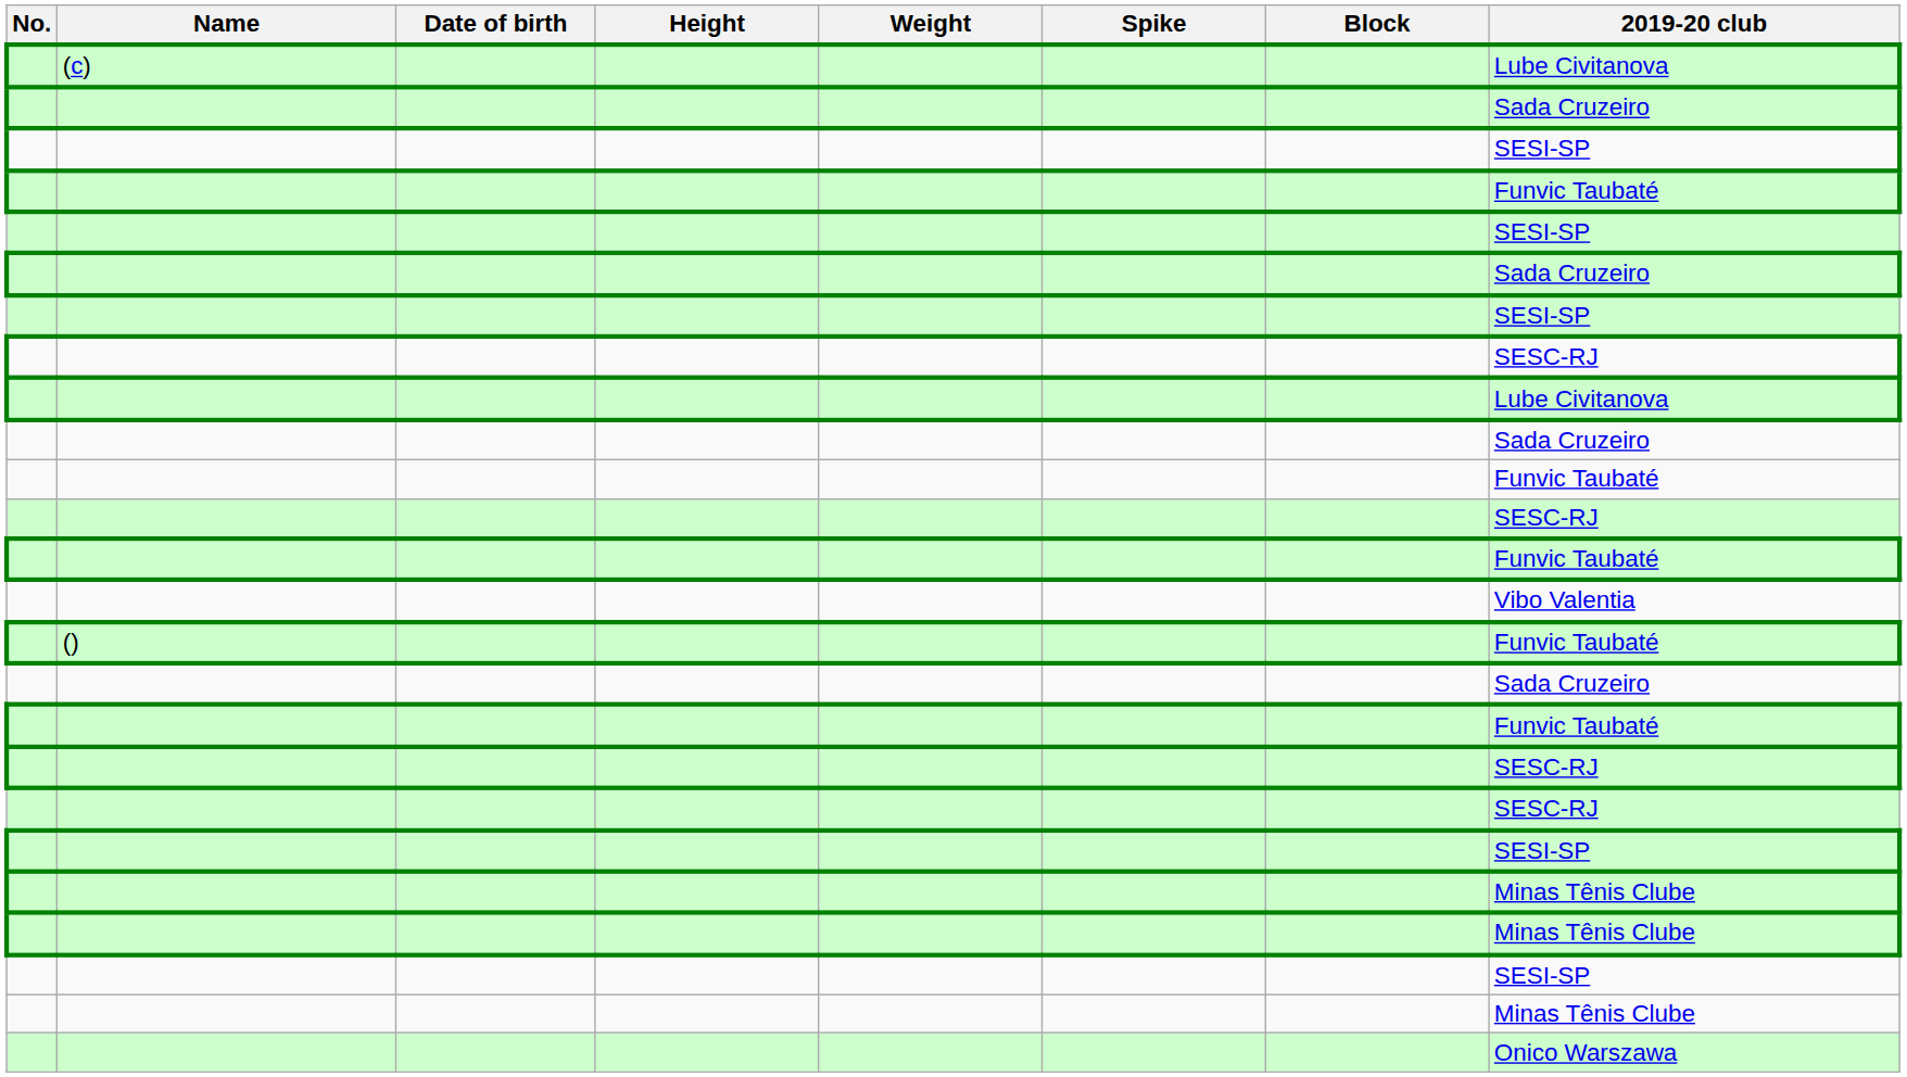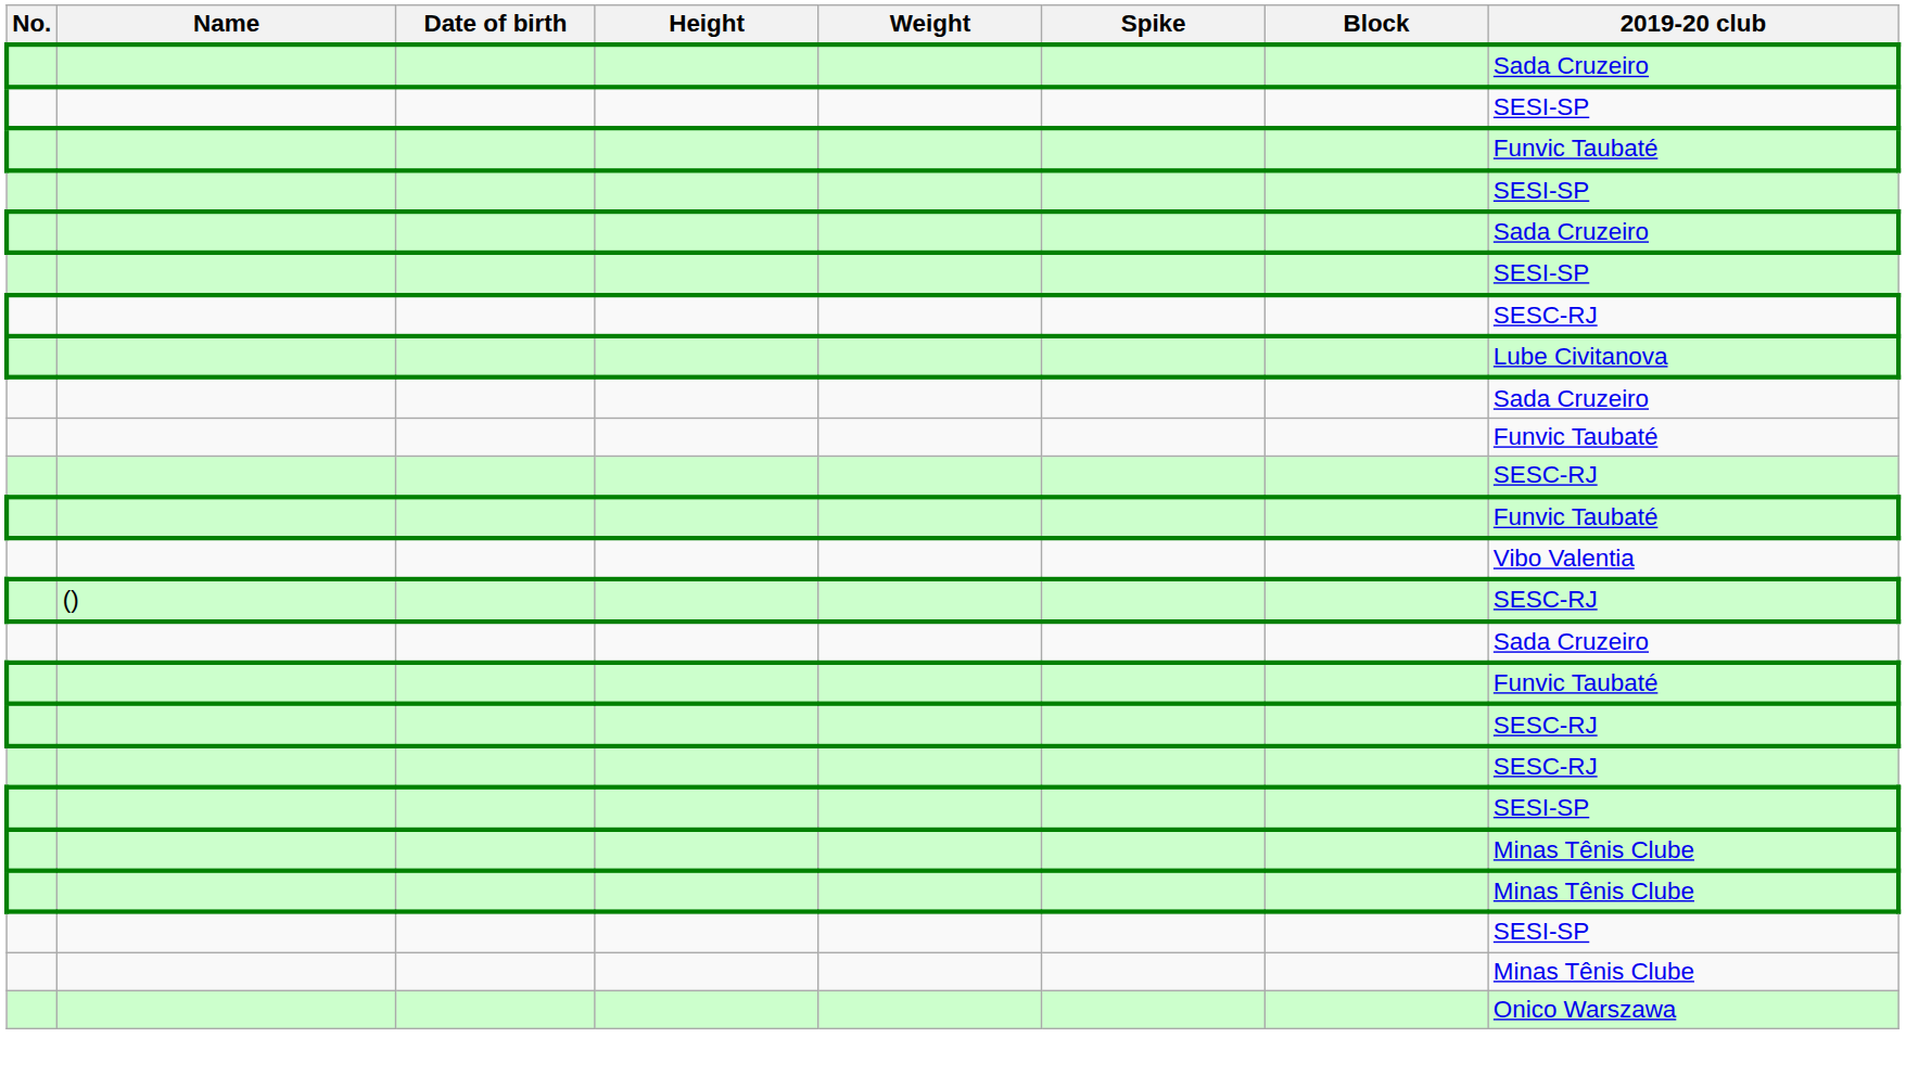 <table class="wikitable sortable" style="font-size:100%; text-align:center;">
 <tr>
 <th>No.</th>
 <th style="width:14em">Name</th>
 <th style="width:8em">Date of birth</th>
 <th style="width:9em">Height</th>
 <th style="width:9em">Weight</th>
 <th style="width:9em">Spike</th>
 <th style="width:9em">Block</th>
 <th style="width:17em">2019-20 club</th>
-</tr>
-<tr bgcolor=#ccffcc | style="border:3px solid green">
-<td></td>
-<td style="text-align:left;"> (<a href='#'>c</a>)</td>
-<td style="text-align:right;"></td>
-<td></td>
-<td></td>
-<td></td>
-<td></td>
-<td style="text-align:left;"> <a href='#'>Lube Civitanova</a></td>
 </tr>
 <tr bgcolor=#ccffcc | style="border:3px solid green">
 <td></td>
 <td style="text-align:left;"></td>
 <td style="text-align:right;"></td>
 <td></td>
 <td></td>
 <td></td>
 <td></td>
 <td style="text-align:left;"> <a href='#'>Sada Cruzeiro</a></td>
 </tr>
 <tr style="border:3px solid green">
 <td></td>
 <td style="text-align:left;"></td>
 <td style="text-align:right;"></td>
 <td></td>
 <td></td>
 <td></td>
 <td></td>
 <td style="text-align:left;"> <a href='#'>SESI-SP</a></td>
 </tr>
 <tr bgcolor=#ccffcc | style="border:3px solid green">
 <td></td>
 <td style="text-align:left;"></td>
 <td style="text-align:right;"></td>
 <td></td>
 <td></td>
 <td></td>
 <td></td>
 <td style="text-align:left;"> <a href='#'>Funvic Taubaté</a></td>
 </tr>
 <tr bgcolor=#ccffcc>
 <td></td>
 <td style="text-align:left;"></td>
 <td style="text-align:right;"></td>
 <td></td>
 <td></td>
 <td></td>
 <td></td>
 <td style="text-align:left;"> <a href='#'>SESI-SP</a></td>
 </tr>
 <tr bgcolor=#ccffcc | style="border:3px solid green">
 <td></td>
 <td style="text-align:left;"></td>
 <td style="text-align:right;"></td>
 <td></td>
 <td></td>
 <td></td>
 <td></td>
 <td style="text-align:left;"> <a href='#'>Sada Cruzeiro</a></td>
 </tr>
 <tr bgcolor=#ccffcc>
 <td></td>
 <td style="text-align:left;"></td>
 <td style="text-align:right;"></td>
 <td></td>
 <td></td>
 <td></td>
 <td></td>
 <td style="text-align:left;"> <a href='#'>SESI-SP</a></td>
 </tr>
 <tr style="border:3px solid green">
 <td></td>
 <td style="text-align:left;"></td>
 <td style="text-align:right;"></td>
 <td></td>
 <td></td>
 <td></td>
 <td></td>
 <td style="text-align:left;"> <a href='#'>SESC-RJ</a></td>
 </tr>
 <tr bgcolor=#ccffcc | style="border:3px solid green">
 <td></td>
 <td style="text-align:left;"></td>
 <td style="text-align:right;"></td>
 <td></td>
 <td></td>
 <td></td>
 <td></td>
 <td style="text-align:left;"> <a href='#'>Lube Civitanova</a></td>
 </tr>
 <tr>
 <td></td>
 <td style="text-align:left;"></td>
 <td style="text-align:right;"></td>
 <td></td>
 <td></td>
 <td></td>
 <td></td>
 <td style="text-align:left;"> <a href='#'>Sada Cruzeiro</a></td>
 </tr>
 <tr>
 <td></td>
 <td style="text-align:left;"></td>
 <td style="text-align:right;"></td>
 <td></td>
 <td></td>
 <td></td>
 <td></td>
 <td style="text-align:left;"> <a href='#'>Funvic Taubaté</a></td>
 </tr>
 <tr bgcolor=#ccffcc>
 <td></td>
 <td style="text-align:left;"></td>
 <td style="text-align:right;"></td>
 <td></td>
 <td></td>
 <td></td>
 <td></td>
 <td style="text-align:left;"> <a href='#'>SESC-RJ</a></td>
 </tr>
 <tr bgcolor=#ccffcc | style="border:3px solid green">
 <td></td>
 <td style="text-align:left;"></td>
 <td style="text-align:right;"></td>
 <td></td>
 <td></td>
 <td></td>
 <td></td>
 <td style="text-align:left;"> <a href='#'>Funvic Taubaté</a></td>
 </tr>
 <tr>
 <td></td>
 <td style="text-align:left;"></td>
 <td style="text-align:right;"></td>
 <td></td>
 <td></td>
 <td></td>
 <td></td>
 <td style="text-align:left;"> <a href='#'>Vibo Valentia</a></td>
 </tr>
 <tr bgcolor=#ccffcc | style="border:3px solid green">
 <td></td>
 <td style="text-align:left;"> ()</td>
 <td style="text-align:right;"></td>
 <td></td>
 <td></td>
 <td></td>
 <td></td>
-<td style="text-align:left;"> <a href='#'>Funvic Taubaté</a></td>
+<td style="text-align:left;"> <a href='#'>SESC-RJ</a></td>
 </tr>
 <tr>
 <td></td>
 <td style="text-align:left;"></td>
 <td style="text-align:right;"></td>
 <td></td>
 <td></td>
 <td></td>
 <td></td>
 <td style="text-align:left;"> <a href='#'>Sada Cruzeiro</a></td>
 </tr>
 <tr bgcolor=#ccffcc | style="border:3px solid green">
 <td></td>
 <td style="text-align:left;"></td>
 <td style="text-align:right;"></td>
 <td></td>
 <td></td>
 <td></td>
 <td></td>
 <td style="text-align:left;"> <a href='#'>Funvic Taubaté</a></td>
 </tr>
 <tr bgcolor=#ccffcc | style="border:3px solid green">
 <td></td>
 <td style="text-align:left;"></td>
 <td style="text-align:right;"></td>
 <td></td>
 <td></td>
 <td></td>
 <td></td>
 <td style="text-align:left;"> <a href='#'>SESC-RJ</a></td>
 </tr>
 <tr bgcolor=#ccffcc>
 <td></td>
 <td style="text-align:left;"></td>
 <td style="text-align:right;"></td>
 <td></td>
 <td></td>
 <td></td>
 <td></td>
 <td style="text-align:left;"> <a href='#'>SESC-RJ</a></td>
 </tr>
 <tr bgcolor=#ccffcc | style="border:3px solid green">
 <td></td>
 <td style="text-align:left;"></td>
 <td style="text-align:right;"></td>
 <td></td>
 <td></td>
 <td></td>
 <td></td>
 <td style="text-align:left;"> <a href='#'>SESI-SP</a></td>
 </tr>
 <tr bgcolor=#ccffcc | style="border:3px solid green">
 <td></td>
 <td style="text-align:left;"></td>
 <td style="text-align:right;"></td>
 <td></td>
 <td></td>
 <td></td>
 <td></td>
 <td style="text-align:left;"> <a href='#'>Minas Tênis Clube</a></td>
 </tr>
 <tr bgcolor=#ccffcc | style="border:3px solid green">
 <td></td>
 <td style="text-align:left;"></td>
 <td style="text-align:right;"></td>
 <td></td>
 <td></td>
 <td></td>
 <td></td>
 <td style="text-align:left;"> <a href='#'>Minas Tênis Clube</a></td>
 </tr>
 <tr>
 <td></td>
 <td style="text-align:left;"></td>
 <td style="text-align:right;"></td>
 <td></td>
 <td></td>
 <td></td>
 <td></td>
 <td style="text-align:left;"> <a href='#'>SESI-SP</a></td>
 </tr>
 <tr>
 <td></td>
 <td style="text-align:left;"></td>
 <td style="text-align:right;"></td>
 <td></td>
 <td></td>
 <td></td>
 <td></td>
 <td style="text-align:left;"> <a href='#'>Minas Tênis Clube</a></td>
 </tr>
 <tr bgcolor=#ccffcc>
 <td></td>
 <td style="text-align:left;"></td>
 <td style="text-align:right;"></td>
 <td></td>
 <td></td>
 <td></td>
 <td></td>
 <td style="text-align:left;"> <a href='#'>Onico Warszawa</a></td>
 </tr>
 </table>
